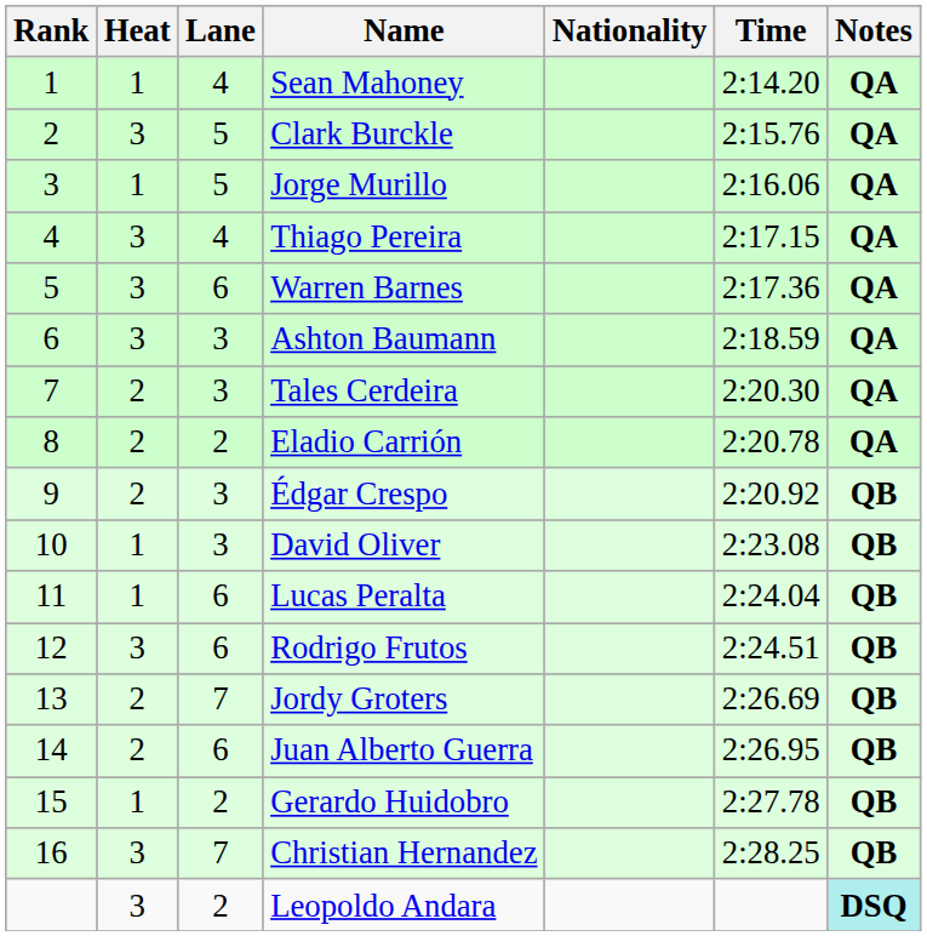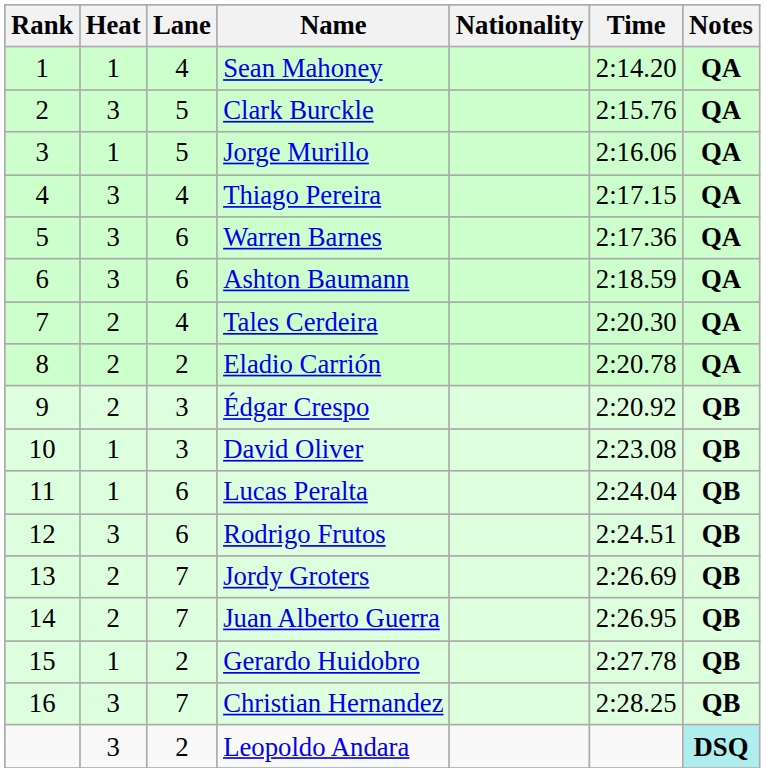 <table class="wikitable sortable" style="text-align:center">
 <tr>
 <th>Rank</th>
 <th>Heat</th>
 <th>Lane</th>
 <th>Name</th>
 <th>Nationality</th>
 <th>Time</th>
 <th>Notes</th>
 </tr>
 <tr bgcolor=ccffcc>
 <td>1</td>
 <td>1</td>
 <td>4</td>
 <td align=left><a href='#'>Sean Mahoney</a></td>
 <td align=left></td>
 <td>2:14.20</td>
 <td><strong>QA</strong></td>
 </tr>
 <tr bgcolor=ccffcc>
 <td>2</td>
 <td>3</td>
 <td>5</td>
 <td align=left><a href='#'>Clark Burckle</a></td>
 <td align=left></td>
 <td>2:15.76</td>
 <td><strong>QA</strong></td>
 </tr>
 <tr bgcolor=ccffcc>
 <td>3</td>
 <td>1</td>
 <td>5</td>
 <td align=left><a href='#'>Jorge Murillo</a></td>
 <td align=left></td>
 <td>2:16.06</td>
 <td><strong>QA</strong></td>
 </tr>
 <tr bgcolor=ccffcc>
 <td>4</td>
 <td>3</td>
 <td>4</td>
 <td align=left><a href='#'>Thiago Pereira</a></td>
 <td align=left></td>
 <td>2:17.15</td>
 <td><strong>QA</strong></td>
 </tr>
 <tr bgcolor=ccffcc>
 <td>5</td>
 <td>3</td>
 <td>6</td>
 <td align=left><a href='#'>Warren Barnes</a></td>
 <td align=left></td>
 <td>2:17.36</td>
 <td><strong>QA</strong></td>
 </tr>
 <tr bgcolor=ccffcc>
 <td>6</td>
 <td>3</td>
-<td>3</td>
+<td>6</td>
 <td align=left><a href='#'>Ashton Baumann</a></td>
 <td align=left></td>
 <td>2:18.59</td>
 <td><strong>QA</strong></td>
 </tr>
 <tr bgcolor=ccffcc>
 <td>7</td>
 <td>2</td>
-<td>3</td>
+<td>4</td>
 <td align=left><a href='#'>Tales Cerdeira</a></td>
 <td align=left></td>
 <td>2:20.30</td>
 <td><strong>QA</strong></td>
 </tr>
 <tr bgcolor=ccffcc>
 <td>8</td>
 <td>2</td>
 <td>2</td>
 <td align=left><a href='#'>Eladio Carrión</a></td>
 <td align=left></td>
 <td>2:20.78</td>
 <td><strong>QA</strong></td>
 </tr>
 <tr bgcolor=ddffdd>
 <td>9</td>
 <td>2</td>
 <td>3</td>
 <td align=left><a href='#'>Édgar Crespo</a></td>
 <td align=left></td>
 <td>2:20.92</td>
 <td><strong>QB</strong></td>
 </tr>
 <tr bgcolor=ddffdd>
 <td>10</td>
 <td>1</td>
 <td>3</td>
 <td align=left><a href='#'>David Oliver</a></td>
 <td align=left></td>
 <td>2:23.08</td>
 <td><strong>QB</strong></td>
 </tr>
 <tr bgcolor=ddffdd>
 <td>11</td>
 <td>1</td>
 <td>6</td>
 <td align=left><a href='#'>Lucas Peralta</a></td>
 <td align=left></td>
 <td>2:24.04</td>
 <td><strong>QB</strong></td>
 </tr>
 <tr bgcolor=ddffdd>
 <td>12</td>
 <td>3</td>
 <td>6</td>
 <td align=left><a href='#'>Rodrigo Frutos</a></td>
 <td align=left></td>
 <td>2:24.51</td>
 <td><strong>QB</strong></td>
 </tr>
 <tr bgcolor=ddffdd>
 <td>13</td>
 <td>2</td>
 <td>7</td>
 <td align=left><a href='#'>Jordy Groters</a></td>
 <td align=left></td>
 <td>2:26.69</td>
 <td><strong>QB</strong></td>
 </tr>
 <tr bgcolor=ddffdd>
 <td>14</td>
 <td>2</td>
-<td>6</td>
+<td>7</td>
 <td align=left><a href='#'>Juan Alberto Guerra</a></td>
 <td align=left></td>
 <td>2:26.95</td>
 <td><strong>QB</strong></td>
 </tr>
 <tr bgcolor=ddffdd>
 <td>15</td>
 <td>1</td>
 <td>2</td>
 <td align=left><a href='#'>Gerardo Huidobro</a></td>
 <td align=left></td>
 <td>2:27.78</td>
 <td><strong>QB</strong></td>
 </tr>
 <tr bgcolor=ddffdd>
 <td>16</td>
 <td>3</td>
 <td>7</td>
 <td align=left><a href='#'>Christian Hernandez</a></td>
 <td align=left></td>
 <td>2:28.25</td>
 <td><strong>QB</strong></td>
 </tr>
 <tr>
 <td></td>
 <td>3</td>
 <td>2</td>
 <td align=left><a href='#'>Leopoldo Andara</a></td>
 <td align=left></td>
 <td></td>
 <td style="background: paleturquoise;"><strong>DSQ</strong></td>
 </tr>
 </table>
